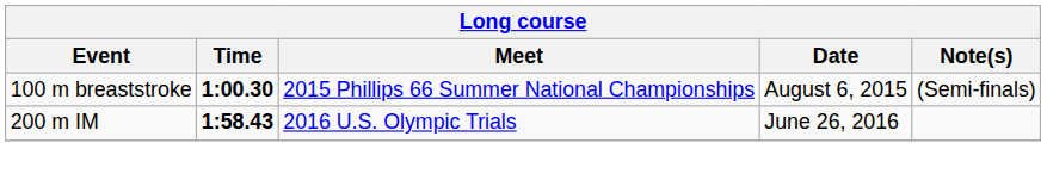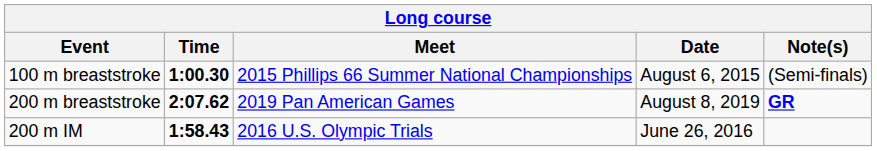 <table class="wikitable">
 <tr style="background:#eee;">
 <th colspan="5"><a href='#'>Long course</a></th>
 </tr>
 <tr style="background:#eee;">
 <th>Event</th>
 <th>Time</th>
 <th>Meet</th>
 <th>Date</th>
 <th>Note(s)</th>
 </tr>
 <tr>
 <td>100 m breaststroke</td>
 <td style="text-align:center;"><strong>1:00.30</strong></td>
 <td><a href='#'>2015 Phillips 66 Summer National Championships</a></td>
 <td>August 6, 2015</td>
 <td>(Semi-finals)</td>
 </tr>
 <tr>
+<td>200 m breaststroke</td>
+<td style="text-align:center;"><strong>2:07.62</strong></td>
+<td><a href='#'>2019 Pan American Games</a></td>
+<td>August 8, 2019</td>
+<td><a href='#'><strong>GR</strong></a></td>
+</tr>
+<tr>
 <td>200 m IM</td>
 <td style="text-align:center;"><strong>1:58.43</strong></td>
 <td><a href='#'>2016 U.S. Olympic Trials</a></td>
 <td>June 26, 2016</td>
 <td></td>
 </tr>
 <tr>
 </tr>
 </table>
